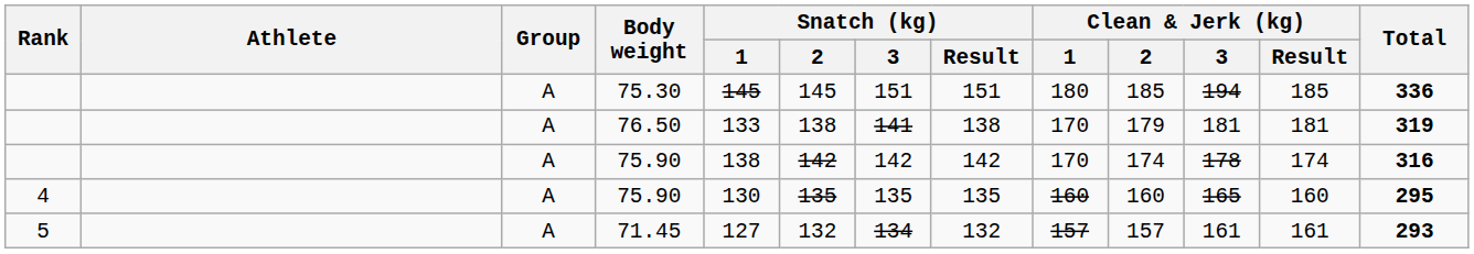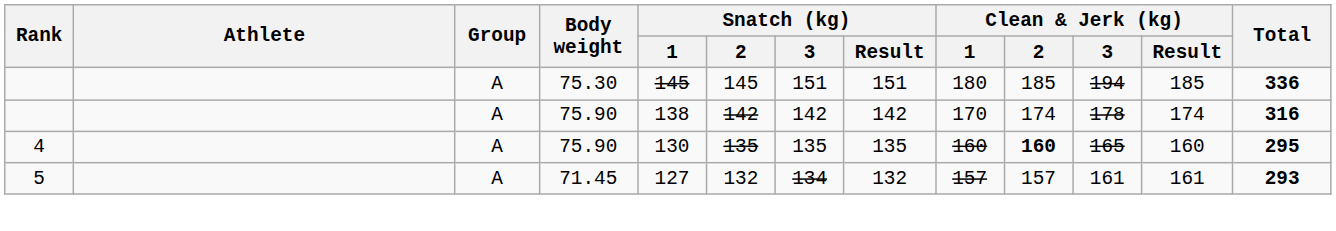 <table class = "wikitable" style="text-align:center;">
 <tr>
 <th rowspan=2 width=40>Rank</th>
 <th rowspan=2 width=250>Athlete</th>
 <th rowspan=2 width=50>Group</th>
 <th rowspan=2 width=60>Body weight</th>
 <th colspan=4>Snatch (kg)</th>
 <th colspan=4>Clean & Jerk (kg)</th>
 <th rowspan=2 width=60>Total</th>
 </tr>
 <tr>
 <th width=40>1</th>
 <th width=40>2</th>
 <th width=40>3</th>
 <th width=55>Result</th>
 <th width=40>1</th>
 <th width=40>2</th>
 <th width=40>3</th>
 <th width=55>Result</th>
 </tr>
 <tr>
 <td></td>
 <td align=left></td>
 <td>A</td>
 <td>75.30</td>
 <td><s>145</s></td>
 <td>145</td>
 <td>151</td>
 <td>151</td>
 <td>180</td>
 <td>185</td>
 <td><s>194</s></td>
 <td>185</td>
 <td><strong>336</strong></td>
 </tr>
 <tr>
 <td></td>
 <td align=left></td>
 <td>A</td>
-<td>76.50</td>
-<td>133</td>
-<td>138</td>
-<td><s>141</s></td>
-<td>138</td>
-<td>170</td>
-<td>179</td>
-<td>181</td>
-<td>181</td>
-<td><strong>319</strong></td>
-</tr>
-<tr>
-<td></td>
-<td align=left></td>
-<td>A</td>
 <td>75.90</td>
 <td>138</td>
 <td><s>142</s></td>
 <td>142</td>
 <td>142</td>
 <td>170</td>
 <td>174</td>
 <td><s>178</s></td>
 <td>174</td>
 <td><strong>316</strong></td>
 </tr>
 <tr>
 <td>4</td>
 <td align=left></td>
 <td>A</td>
 <td>75.90</td>
 <td>130</td>
 <td><s>135</s></td>
 <td>135</td>
 <td>135</td>
 <td><s>160</s></td>
-<td>160</td>
+<td><strong>160</strong></td>
 <td><s>165</s></td>
 <td>160</td>
 <td><strong>295</strong></td>
 </tr>
 <tr>
 <td>5</td>
 <td align=left></td>
 <td>A</td>
 <td>71.45</td>
 <td>127</td>
 <td>132</td>
 <td><s>134</s></td>
 <td>132</td>
 <td><s>157</s></td>
 <td>157</td>
 <td>161</td>
 <td>161</td>
 <td><strong>293</strong></td>
 </tr>
 </table>
